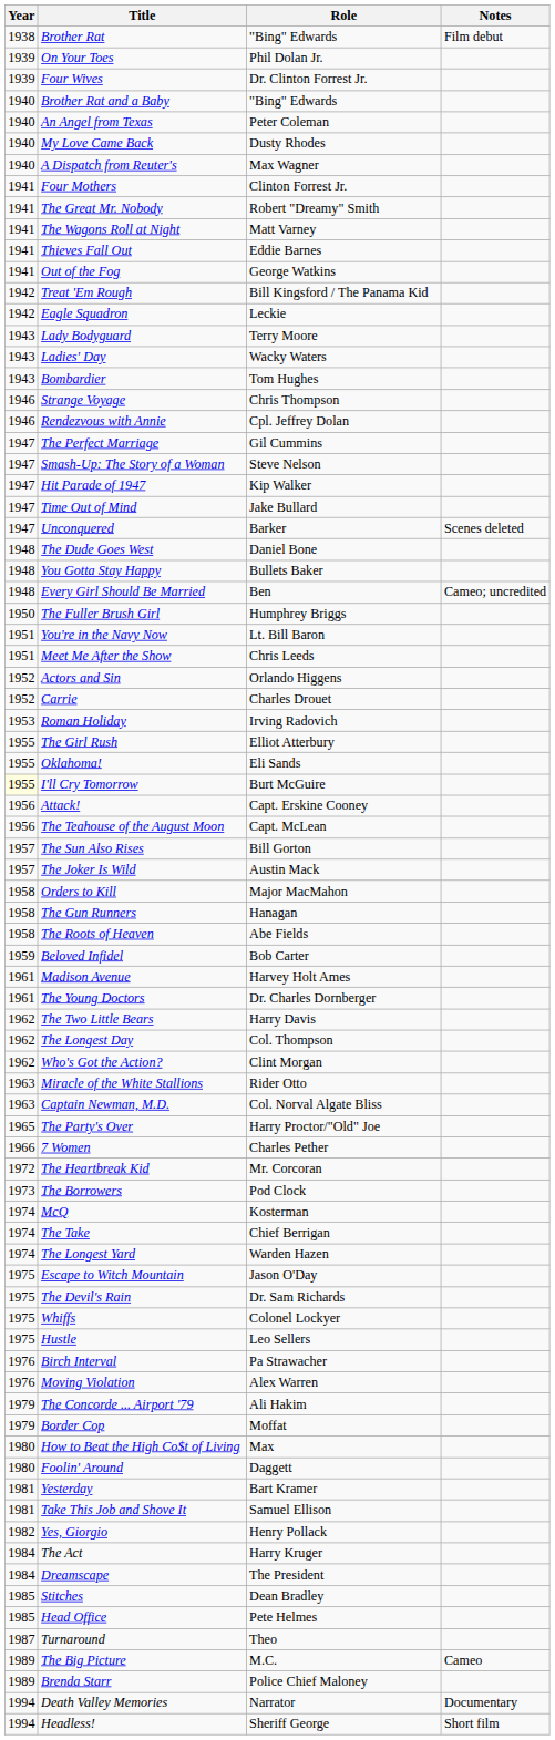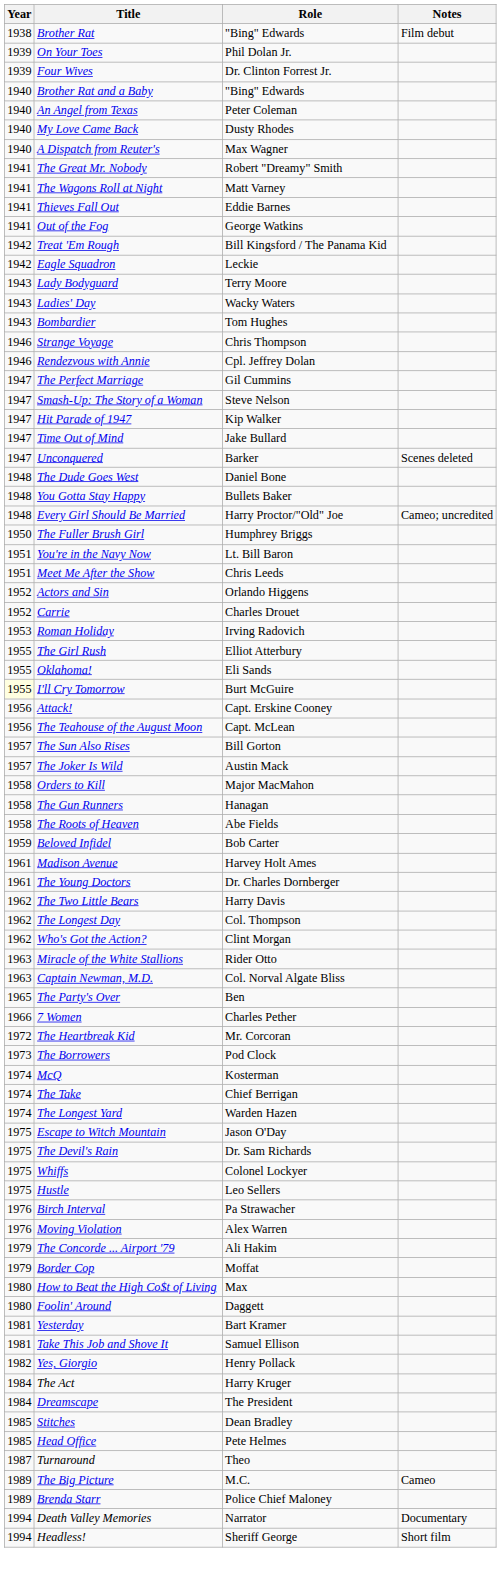 <table class="wikitable sortable plainrowheaders">
 <tr>
 <th scope="col">Year</th>
 <th scope="col" style="width:15em;">Title</th>
 <th scope="col" style="width:14em;">Role</th>
 <th scope="col">Notes</th>
 </tr>
 <tr>
 <td>1938</td>
 <td scope="row"><em><a href='#'>Brother Rat</a></em></td>
 <td>"Bing" Edwards</td>
 <td>Film debut</td>
 </tr>
 <tr>
 <td>1939</td>
 <td scope="row"><em><a href='#'>On Your Toes</a></em></td>
 <td>Phil Dolan Jr.</td>
 <td></td>
 </tr>
 <tr>
 <td>1939</td>
 <td scope="row"><em><a href='#'>Four Wives</a></em></td>
 <td>Dr. Clinton Forrest Jr.</td>
 <td></td>
 </tr>
 <tr>
 <td>1940</td>
 <td scope="row"><em><a href='#'>Brother Rat and a Baby</a></em></td>
 <td>"Bing" Edwards</td>
 <td></td>
 </tr>
 <tr>
 <td>1940</td>
 <td scope="row"><em><a href='#'>An Angel from Texas</a></em></td>
 <td>Peter Coleman</td>
 <td></td>
 </tr>
 <tr>
 <td>1940</td>
 <td scope="row"><em><a href='#'>My Love Came Back</a></em></td>
 <td>Dusty Rhodes</td>
 <td></td>
 </tr>
 <tr>
 <td>1940</td>
 <td scope="row"><em><a href='#'>A Dispatch from Reuter's</a></em></td>
 <td>Max Wagner</td>
-<td></td>
-</tr>
-<tr>
-<td>1941</td>
-<td scope="row"><em><a href='#'>Four Mothers</a></em></td>
-<td>Clinton Forrest Jr.</td>
 <td></td>
 </tr>
 <tr>
 <td>1941</td>
 <td scope="row"><em><a href='#'>The Great Mr. Nobody</a></em></td>
 <td>Robert "Dreamy" Smith</td>
 <td></td>
 </tr>
 <tr>
 <td>1941</td>
 <td scope="row"><em><a href='#'>The Wagons Roll at Night</a></em></td>
 <td>Matt Varney</td>
 <td></td>
 </tr>
 <tr>
 <td>1941</td>
 <td scope="row"><em><a href='#'>Thieves Fall Out</a></em></td>
 <td>Eddie Barnes</td>
 <td></td>
 </tr>
 <tr>
 <td>1941</td>
 <td scope="row"><em><a href='#'>Out of the Fog</a></em></td>
 <td>George Watkins</td>
 <td></td>
 </tr>
 <tr>
 <td>1942</td>
 <td scope="row"><em><a href='#'>Treat 'Em Rough</a></em></td>
 <td>Bill Kingsford / The Panama Kid</td>
 <td></td>
 </tr>
 <tr>
 <td>1942</td>
 <td scope="row"><em><a href='#'>Eagle Squadron</a></em></td>
 <td>Leckie</td>
 <td></td>
 </tr>
 <tr>
 <td>1943</td>
 <td scope="row"><em><a href='#'>Lady Bodyguard</a></em></td>
 <td>Terry Moore</td>
 <td></td>
 </tr>
 <tr>
 <td>1943</td>
 <td scope="row"><em><a href='#'>Ladies' Day</a></em></td>
 <td>Wacky Waters</td>
 <td></td>
 </tr>
 <tr>
 <td>1943</td>
 <td scope="row"><em><a href='#'>Bombardier</a></em></td>
 <td>Tom Hughes</td>
 <td></td>
 </tr>
 <tr>
 <td>1946</td>
 <td scope="row"><em><a href='#'>Strange Voyage</a></em></td>
 <td>Chris Thompson</td>
 <td></td>
 </tr>
 <tr>
 <td>1946</td>
 <td scope="row"><em><a href='#'>Rendezvous with Annie</a></em></td>
 <td>Cpl. Jeffrey Dolan</td>
 <td></td>
 </tr>
 <tr>
 <td>1947</td>
 <td scope="row"><em><a href='#'>The Perfect Marriage</a></em></td>
 <td>Gil Cummins</td>
 <td></td>
 </tr>
 <tr>
 <td>1947</td>
 <td scope="row"><em><a href='#'>Smash-Up: The Story of a Woman</a></em></td>
 <td>Steve Nelson</td>
 <td></td>
 </tr>
 <tr>
 <td>1947</td>
 <td scope="row"><em><a href='#'>Hit Parade of 1947</a></em></td>
 <td>Kip Walker</td>
 <td></td>
 </tr>
 <tr>
 <td>1947</td>
 <td scope="row"><em><a href='#'>Time Out of Mind</a></em></td>
 <td>Jake Bullard</td>
 <td></td>
 </tr>
 <tr>
 <td>1947</td>
 <td scope="row"><em><a href='#'>Unconquered</a></em></td>
 <td>Barker</td>
 <td>Scenes deleted</td>
 </tr>
 <tr>
 <td>1948</td>
 <td scope="row"><em><a href='#'>The Dude Goes West</a></em></td>
 <td>Daniel Bone</td>
 <td></td>
 </tr>
 <tr>
 <td>1948</td>
 <td scope="row"><em><a href='#'>You Gotta Stay Happy</a></em></td>
 <td>Bullets Baker</td>
 <td></td>
 </tr>
 <tr>
 <td>1948</td>
 <td scope="row"><em><a href='#'>Every Girl Should Be Married</a></em></td>
-<td>Ben</td>
+<td>Harry Proctor/"Old" Joe</td>
 <td>Cameo; uncredited</td>
 </tr>
 <tr>
 <td>1950</td>
 <td scope="row"><em><a href='#'>The Fuller Brush Girl</a></em></td>
 <td>Humphrey Briggs</td>
 <td></td>
 </tr>
 <tr>
 <td>1951</td>
 <td scope="row"><em><a href='#'>You're in the Navy Now</a></em></td>
 <td>Lt. Bill Baron</td>
 <td></td>
 </tr>
 <tr>
 <td>1951</td>
 <td scope="row"><em><a href='#'>Meet Me After the Show</a></em></td>
 <td>Chris Leeds</td>
 <td></td>
 </tr>
 <tr>
 <td>1952</td>
 <td scope="row"><em><a href='#'>Actors and Sin</a></em></td>
 <td>Orlando Higgens</td>
 <td></td>
 </tr>
 <tr>
 <td>1952</td>
 <td scope="row"><em><a href='#'>Carrie</a></em></td>
 <td>Charles Drouet</td>
 <td></td>
 </tr>
 <tr>
 <td>1953</td>
 <td scope="row"><em><a href='#'>Roman Holiday</a></em></td>
 <td>Irving Radovich</td>
 <td></td>
 </tr>
 <tr>
 <td>1955</td>
 <td scope="row"><em><a href='#'>The Girl Rush</a></em></td>
 <td>Elliot Atterbury</td>
 <td></td>
 </tr>
 <tr>
 <td>1955</td>
 <td scope="row"><em><a href='#'>Oklahoma!</a></em></td>
 <td>Eli Sands</td>
 <td></td>
 </tr>
 <tr>
 <td style="background: lightyellow;">1955</td>
 <td scope="row"><em><a href='#'>I'll Cry Tomorrow</a></em></td>
 <td>Burt McGuire</td>
 <td></td>
 </tr>
 <tr>
 <td>1956</td>
 <td scope="row"><em><a href='#'>Attack!</a></em></td>
 <td>Capt. Erskine Cooney</td>
 <td></td>
 </tr>
 <tr>
 <td>1956</td>
 <td scope="row"><em><a href='#'>The Teahouse of the August Moon</a></em></td>
 <td>Capt. McLean</td>
 <td></td>
 </tr>
 <tr>
 <td>1957</td>
 <td scope="row"><em><a href='#'>The Sun Also Rises</a></em></td>
 <td>Bill Gorton</td>
 <td></td>
 </tr>
 <tr>
 <td>1957</td>
 <td scope="row"><em><a href='#'>The Joker Is Wild</a></em></td>
 <td>Austin Mack</td>
 <td></td>
 </tr>
 <tr>
 <td>1958</td>
 <td scope="row"><em><a href='#'>Orders to Kill</a></em></td>
 <td>Major MacMahon</td>
 <td></td>
 </tr>
 <tr>
 <td>1958</td>
 <td scope="row"><em><a href='#'>The Gun Runners</a></em></td>
 <td>Hanagan</td>
 <td></td>
 </tr>
 <tr>
 <td>1958</td>
 <td scope="row"><em><a href='#'>The Roots of Heaven</a></em></td>
 <td>Abe Fields</td>
 <td></td>
 </tr>
 <tr>
 <td>1959</td>
 <td scope="row"><em><a href='#'>Beloved Infidel</a></em></td>
 <td>Bob Carter</td>
 <td></td>
 </tr>
 <tr>
 <td>1961</td>
 <td scope="row"><em><a href='#'>Madison Avenue</a></em></td>
 <td>Harvey Holt Ames</td>
 <td></td>
 </tr>
 <tr>
 <td>1961</td>
 <td scope="row"><em><a href='#'>The Young Doctors</a></em></td>
 <td>Dr. Charles Dornberger</td>
 <td></td>
 </tr>
 <tr>
 <td>1962</td>
 <td scope="row"><em><a href='#'>The Two Little Bears</a></em></td>
 <td>Harry Davis</td>
 <td></td>
 </tr>
 <tr>
 <td>1962</td>
 <td scope="row"><em><a href='#'>The Longest Day</a></em></td>
 <td>Col. Thompson</td>
 <td></td>
 </tr>
 <tr>
 <td>1962</td>
 <td scope="row"><em><a href='#'>Who's Got the Action?</a></em></td>
 <td>Clint Morgan</td>
 <td></td>
 </tr>
 <tr>
 <td>1963</td>
 <td scope="row"><em><a href='#'>Miracle of the White Stallions</a></em></td>
 <td>Rider Otto</td>
 <td></td>
 </tr>
 <tr>
 <td>1963</td>
 <td scope="row"><em><a href='#'>Captain Newman, M.D.</a></em></td>
 <td>Col. Norval Algate Bliss</td>
 <td></td>
 </tr>
 <tr>
 <td>1965</td>
 <td scope="row"><em><a href='#'>The Party's Over</a></em></td>
-<td>Harry Proctor/"Old" Joe</td>
+<td>Ben</td>
 <td></td>
 </tr>
 <tr>
 <td>1966</td>
 <td scope="row"><em><a href='#'>7 Women</a></em></td>
 <td>Charles Pether</td>
 <td></td>
 </tr>
 <tr>
 <td>1972</td>
 <td scope="row"><em><a href='#'>The Heartbreak Kid</a></em></td>
 <td>Mr. Corcoran</td>
 <td></td>
 </tr>
 <tr>
 <td>1973</td>
 <td scope="row"><em><a href='#'>The Borrowers</a></em></td>
 <td>Pod Clock</td>
 <td></td>
 </tr>
 <tr>
 <td>1974</td>
 <td scope="row"><em><a href='#'>McQ</a></em></td>
 <td>Kosterman</td>
 <td></td>
 </tr>
 <tr>
 <td>1974</td>
 <td scope="row"><em><a href='#'>The Take</a></em></td>
 <td>Chief Berrigan</td>
 <td></td>
 </tr>
 <tr>
 <td>1974</td>
 <td scope="row"><em><a href='#'>The Longest Yard</a></em></td>
 <td>Warden Hazen</td>
 <td></td>
 </tr>
 <tr>
 <td>1975</td>
 <td scope="row"><em><a href='#'>Escape to Witch Mountain</a></em></td>
 <td>Jason O'Day</td>
 <td></td>
 </tr>
 <tr>
 <td>1975</td>
 <td scope="row"><em><a href='#'>The Devil's Rain</a></em></td>
 <td>Dr. Sam Richards</td>
 <td></td>
 </tr>
 <tr>
 <td>1975</td>
 <td scope="row"><em><a href='#'>Whiffs</a></em></td>
 <td>Colonel Lockyer</td>
 <td></td>
 </tr>
 <tr>
 <td>1975</td>
 <td scope="row"><em><a href='#'>Hustle</a></em></td>
 <td>Leo Sellers</td>
 <td></td>
 </tr>
 <tr>
 <td>1976</td>
 <td scope="row"><em><a href='#'>Birch Interval</a></em></td>
 <td>Pa Strawacher</td>
 <td></td>
 </tr>
 <tr>
 <td>1976</td>
 <td scope="row"><em><a href='#'>Moving Violation</a></em></td>
 <td>Alex Warren</td>
 <td></td>
 </tr>
 <tr>
 <td>1979</td>
 <td scope="row"><em><a href='#'>The Concorde ... Airport '79</a></em></td>
 <td>Ali Hakim</td>
 <td></td>
 </tr>
 <tr>
 <td>1979</td>
 <td scope="row"><em><a href='#'>Border Cop</a></em></td>
 <td>Moffat</td>
 <td></td>
 </tr>
 <tr>
 <td>1980</td>
 <td scope="row"><em><a href='#'>How to Beat the High Co$t of Living</a></em></td>
 <td>Max</td>
 <td></td>
 </tr>
 <tr>
 <td>1980</td>
 <td scope="row"><em><a href='#'>Foolin' Around</a></em></td>
 <td>Daggett</td>
 <td></td>
 </tr>
 <tr>
 <td>1981</td>
 <td scope="row"><em><a href='#'>Yesterday</a></em></td>
 <td>Bart Kramer</td>
 <td></td>
 </tr>
 <tr>
 <td>1981</td>
 <td scope="row"><em><a href='#'>Take This Job and Shove It</a></em></td>
 <td>Samuel Ellison</td>
 <td></td>
 </tr>
 <tr>
 <td>1982</td>
 <td scope="row"><em><a href='#'>Yes, Giorgio</a></em></td>
 <td>Henry Pollack</td>
 <td></td>
 </tr>
 <tr>
 <td>1984</td>
 <td scope="row"><em>The Act</em></td>
 <td>Harry Kruger</td>
 <td></td>
 </tr>
 <tr>
 <td>1984</td>
 <td scope="row"><em><a href='#'>Dreamscape</a></em></td>
 <td>The President</td>
 <td></td>
 </tr>
 <tr>
 <td>1985</td>
 <td scope="row"><em><a href='#'>Stitches</a></em></td>
 <td>Dean Bradley</td>
 <td></td>
 </tr>
 <tr>
 <td>1985</td>
 <td scope="row"><em><a href='#'>Head Office</a></em></td>
 <td>Pete Helmes</td>
 <td></td>
 </tr>
 <tr>
 <td>1987</td>
 <td scope="row"><em>Turnaround</em></td>
 <td>Theo</td>
 <td></td>
 </tr>
 <tr>
 <td>1989</td>
 <td scope="row"><em><a href='#'>The Big Picture</a></em></td>
 <td>M.C.</td>
 <td>Cameo</td>
 </tr>
 <tr>
 <td>1989</td>
 <td scope="row"><em><a href='#'>Brenda Starr</a></em></td>
 <td>Police Chief Maloney</td>
 <td></td>
 </tr>
 <tr>
 <td>1994</td>
 <td scope="row"><em>Death Valley Memories</em></td>
 <td>Narrator</td>
 <td>Documentary</td>
 </tr>
 <tr>
 <td>1994</td>
 <td scope="row"><em>Headless!</em></td>
 <td>Sheriff George</td>
 <td>Short film</td>
 </tr>
 </table>
